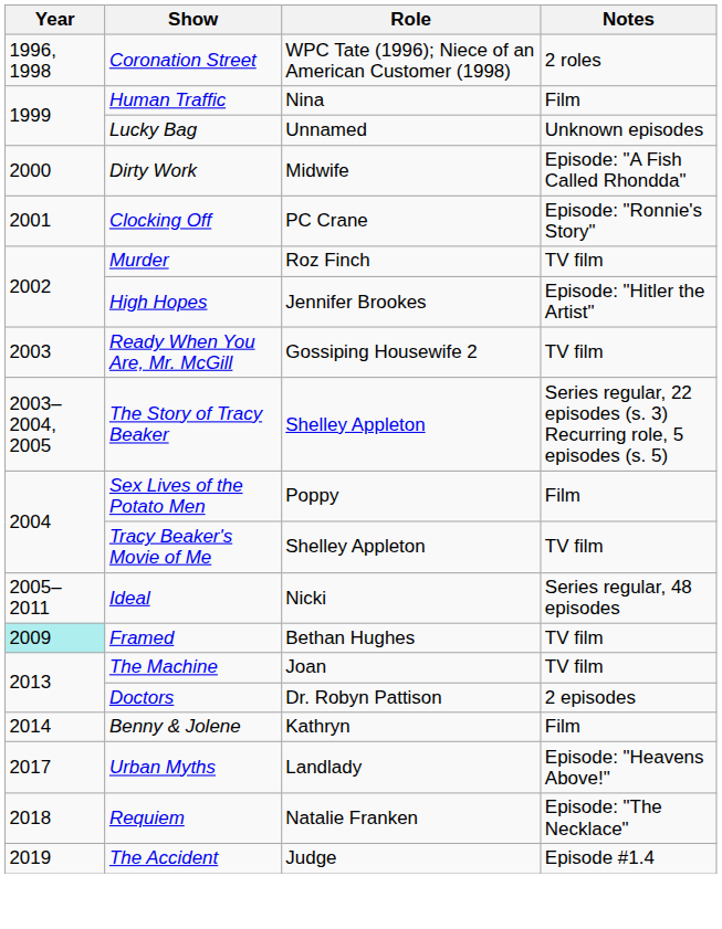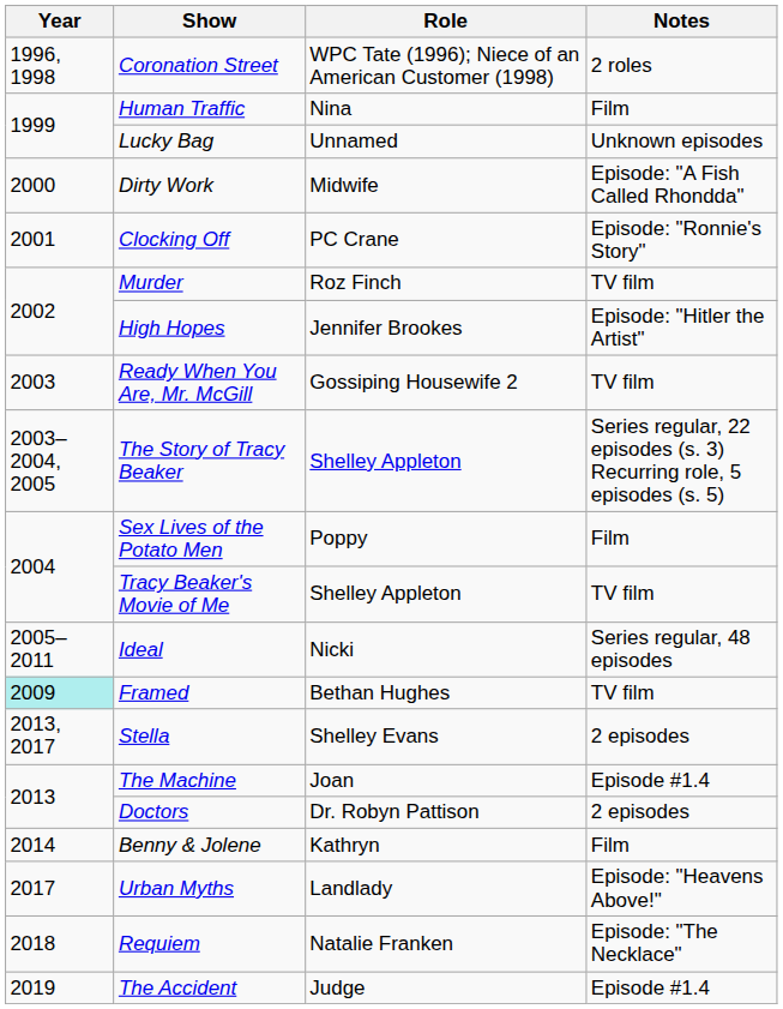 <table class="wikitable">
 <tr>
 <th>Year</th>
 <th>Show</th>
 <th>Role</th>
 <th>Notes</th>
 </tr>
 <tr>
 <td>1996, 1998</td>
 <td><em><a href='#'>Coronation Street</a></em></td>
 <td>WPC Tate (1996); Niece of an American Customer (1998)</td>
 <td>2 roles</td>
 </tr>
 <tr>
 <td rowspan=2>1999</td>
 <td><em><a href='#'>Human Traffic</a></em></td>
 <td>Nina</td>
 <td>Film</td>
 </tr>
 <tr>
 <td><em>Lucky Bag</em></td>
 <td>Unnamed</td>
 <td>Unknown episodes</td>
 </tr>
 <tr>
 <td>2000</td>
 <td><em>Dirty Work</em></td>
 <td>Midwife</td>
 <td>Episode: "A Fish Called Rhondda"</td>
 </tr>
 <tr>
 <td>2001</td>
 <td><em><a href='#'>Clocking Off</a></em></td>
 <td>PC Crane</td>
 <td>Episode: "Ronnie's Story"</td>
 </tr>
 <tr>
 <td rowspan=2>2002</td>
 <td><em><a href='#'>Murder</a></em></td>
 <td>Roz Finch</td>
 <td>TV film</td>
 </tr>
 <tr>
 <td><em><a href='#'>High Hopes</a></em></td>
 <td>Jennifer Brookes</td>
 <td>Episode: "Hitler the Artist"</td>
 </tr>
 <tr>
 <td>2003</td>
 <td><em><a href='#'>Ready When You Are, Mr. McGill</a></em></td>
 <td>Gossiping Housewife 2</td>
 <td>TV film</td>
 </tr>
 <tr>
 <td>2003–2004, 2005</td>
 <td><em><a href='#'>The Story of Tracy Beaker</a></em></td>
 <td><a href='#'>Shelley Appleton</a></td>
 <td>Series regular, 22 episodes (s. 3)<br>Recurring role, 5 episodes (s. 5)</td>
 </tr>
 <tr>
 <td rowspan=2>2004</td>
 <td><em><a href='#'>Sex Lives of the Potato Men</a></em></td>
 <td>Poppy</td>
 <td>Film</td>
 </tr>
 <tr>
 <td><em><a href='#'>Tracy Beaker's Movie of Me</a></em></td>
 <td>Shelley Appleton</td>
 <td>TV film</td>
 </tr>
 <tr>
 <td>2005–2011</td>
 <td><em><a href='#'>Ideal</a></em></td>
 <td>Nicki</td>
 <td>Series regular, 48 episodes</td>
 </tr>
 <tr>
 <td style="background: paleturquoise;">2009</td>
 <td><em><a href='#'>Framed</a></em></td>
 <td>Bethan Hughes</td>
 <td>TV film</td>
 </tr>
 <tr>
+<td>2013, 2017</td>
+<td><em><a href='#'>Stella</a></em></td>
+<td>Shelley Evans</td>
+<td>2 episodes</td>
+</tr>
+<tr>
 <td rowspan=2>2013</td>
 <td><em><a href='#'>The Machine</a></em></td>
 <td>Joan</td>
-<td>TV film</td>
+<td>Episode #1.4</td>
 </tr>
 <tr>
 <td><em><a href='#'>Doctors</a></em></td>
 <td>Dr. Robyn Pattison</td>
 <td>2 episodes</td>
 </tr>
 <tr>
 <td>2014</td>
 <td><em>Benny & Jolene</em></td>
 <td>Kathryn</td>
 <td>Film</td>
 </tr>
 <tr>
 <td>2017</td>
 <td><em><a href='#'>Urban Myths</a></em></td>
 <td>Landlady</td>
 <td>Episode: "Heavens Above!"</td>
 </tr>
 <tr>
 <td>2018</td>
 <td><em><a href='#'>Requiem</a></em></td>
 <td>Natalie Franken</td>
 <td>Episode: "The Necklace"</td>
 </tr>
 <tr>
 <td>2019</td>
 <td><em><a href='#'>The Accident</a></em></td>
 <td>Judge</td>
 <td>Episode #1.4</td>
 </tr>
 </table>
